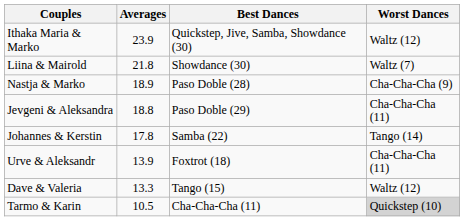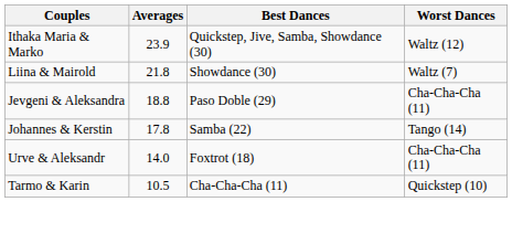 <table class="wikitable">
 <tr>
 <th>Couples</th>
 <th>Averages</th>
 <th>Best Dances</th>
 <th>Worst Dances</th>
 </tr>
 <tr>
 <td>Ithaka Maria & Marko</td>
 <td style="text-align:center;">23.9</td>
 <td>Quickstep, Jive, Samba, Showdance (30)</td>
 <td>Waltz (12)</td>
 </tr>
 <tr>
 <td>Liina & Mairold</td>
 <td style="text-align:center;">21.8</td>
 <td>Showdance (30)</td>
 <td>Waltz (7)</td>
 </tr>
 <tr>
-<td>Nastja & Marko</td>
-<td style="text-align:center;">18.9</td>
-<td>Paso Doble (28)</td>
-<td>Cha-Cha-Cha (9)</td>
-</tr>
-<tr>
 <td>Jevgeni & Aleksandra</td>
 <td style="text-align:center;">18.8</td>
 <td>Paso Doble (29)</td>
 <td>Cha-Cha-Cha (11)</td>
 </tr>
 <tr>
 <td>Johannes & Kerstin</td>
 <td style="text-align:center;">17.8</td>
 <td>Samba (22)</td>
 <td>Tango (14)</td>
 </tr>
 <tr>
 <td>Urve & Aleksandr</td>
-<td style="text-align:center;">13.9</td>
+<td style="text-align:center;">14.0</td>
 <td>Foxtrot (18)</td>
 <td>Cha-Cha-Cha (11)</td>
-</tr>
-<tr>
-<td>Dave & Valeria</td>
-<td style="text-align:center;">13.3</td>
-<td>Tango (15)</td>
-<td>Waltz (12)</td>
 </tr>
 <tr>
 <td>Tarmo & Karin</td>
 <td style="text-align:center;">10.5</td>
 <td>Cha-Cha-Cha (11)</td>
-<td style="background: lightgrey;">Quickstep (10)</td>
+<td>Quickstep (10)</td>
 </tr>
 </table>
